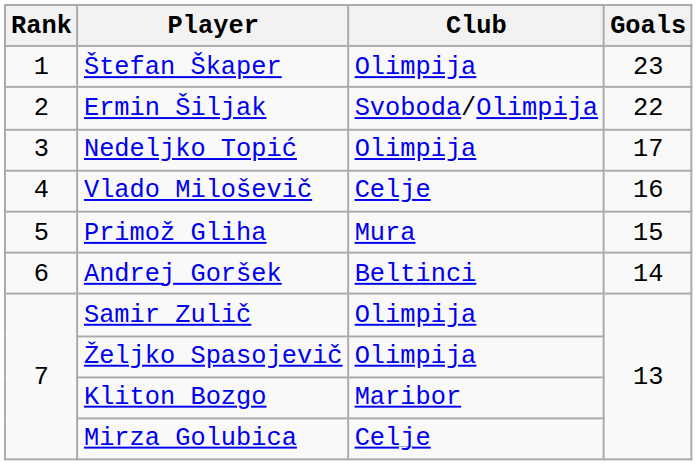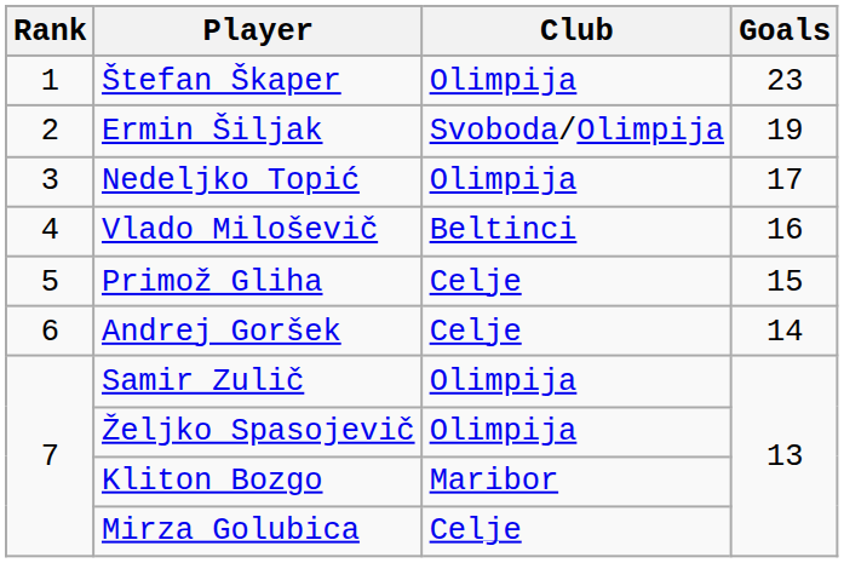 <table class="wikitable" style="text-align:left">
 <tr>
 <th>Rank</th>
 <th>Player</th>
 <th>Club</th>
 <th>Goals</th>
 </tr>
 <tr>
 <td align="center">1</td>
 <td> <a href='#'>Štefan Škaper</a></td>
 <td><a href='#'>Olimpija</a></td>
 <td rowspan=1 align=center>23</td>
 </tr>
 <tr>
 <td align="center">2</td>
 <td> <a href='#'>Ermin Šiljak</a></td>
 <td><a href='#'>Svoboda</a>/<a href='#'>Olimpija</a></td>
-<td rowspan=1 align=center>22</td>
+<td rowspan=1 align=center>19</td>
 </tr>
 <tr>
 <td align="center">3</td>
 <td> <a href='#'>Nedeljko Topić</a></td>
 <td><a href='#'>Olimpija</a></td>
 <td rowspan=1 align=center>17</td>
 </tr>
 <tr>
 <td align="center">4</td>
 <td> <a href='#'>Vlado Miloševič</a></td>
-<td><a href='#'>Celje</a></td>
+<td><a href='#'>Beltinci</a></td>
 <td rowspan=1 align=center>16</td>
 </tr>
 <tr>
 <td align="center">5</td>
 <td> <a href='#'>Primož Gliha</a></td>
-<td><a href='#'>Mura</a></td>
+<td><a href='#'>Celje</a></td>
 <td rowspan=1 align=center>15</td>
 </tr>
 <tr>
 <td align="center">6</td>
 <td> <a href='#'>Andrej Goršek</a></td>
-<td><a href='#'>Beltinci</a></td>
+<td><a href='#'>Celje</a></td>
 <td rowspan=1 align=center>14</td>
 </tr>
 <tr>
 <td rowspan=4 align="center">7</td>
 <td> <a href='#'>Samir Zulič</a></td>
 <td><a href='#'>Olimpija</a></td>
 <td rowspan=4 align=center>13</td>
 </tr>
 <tr>
 <td> <a href='#'>Željko Spasojevič</a></td>
 <td><a href='#'>Olimpija</a></td>
 </tr>
 <tr>
 <td> <a href='#'>Kliton Bozgo</a></td>
 <td><a href='#'>Maribor</a></td>
 </tr>
 <tr>
 <td> <a href='#'>Mirza Golubica</a></td>
 <td><a href='#'>Celje</a></td>
 </tr>
 </table>
